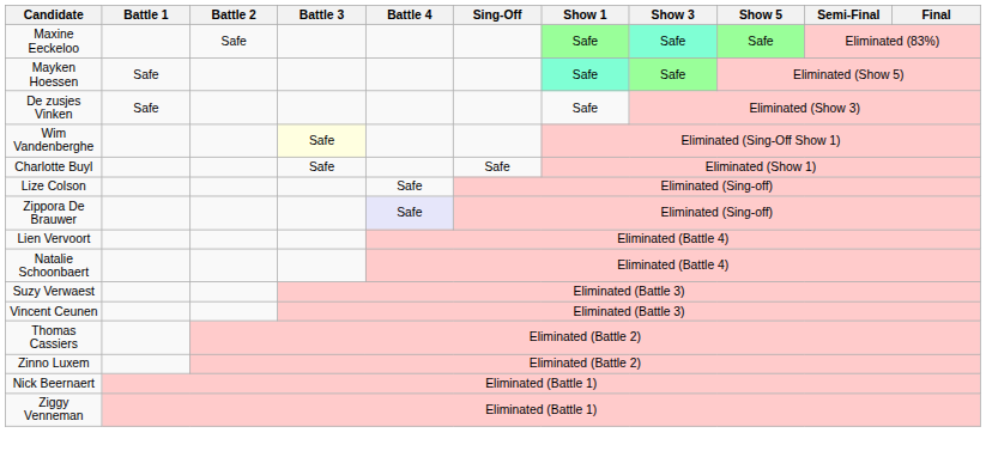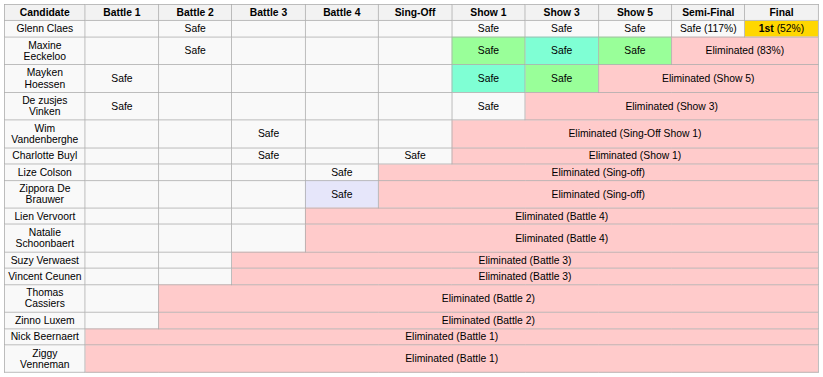 <table class="wikitable" style="text-align:center; font-size:85%">
 <tr>
 <th style="width:100px;">Candidate</th>
 <th style="width:90px;">Battle 1</th>
 <th style="width:90px;">Battle 2</th>
 <th style="width:90px;">Battle 3</th>
 <th style="width:90px;">Battle 4</th>
 <th style="width:90px;">Sing-Off</th>
 <th style="width:90px;">Show 1</th>
 <th style="width:90px;">Show 3</th>
 <th style="width:90px;">Show 5</th>
 <th style="width:90px;">Semi-Final</th>
 <th style="width:90px;">Final</th>
+</tr>
+<tr>
+<td>Glenn Claes</td>
+<td></td>
+<td>Safe</td>
+<td></td>
+<td></td>
+<td></td>
+<td>Safe</td>
+<td>Safe</td>
+<td>Safe</td>
+<td>Safe (117%)</td>
+<td style="background:gold;"><strong>1st</strong> (52%)</td>
 </tr>
 <tr>
 <td>Maxine Eeckeloo</td>
 <td></td>
 <td>Safe</td>
 <td></td>
 <td></td>
 <td></td>
 <td style="background:#9f9;">Safe</td>
 <td style="background:aquamarine">Safe</td>
 <td style="background:#9f9;">Safe</td>
 <td style="background:#ffcbcb" colspan=2>Eliminated (83%)</td>
 </tr>
 <tr>
 <td>Mayken Hoessen</td>
 <td>Safe</td>
 <td></td>
 <td></td>
 <td></td>
 <td></td>
 <td style="background:aquamarine">Safe</td>
 <td style="background:#9f9;">Safe</td>
 <td style="background:#ffcbcb" colspan=3>Eliminated (Show 5)</td>
 </tr>
 <tr>
 <td>De zusjes Vinken</td>
 <td>Safe</td>
 <td></td>
 <td></td>
 <td></td>
 <td></td>
 <td>Safe</td>
 <td style="background:#ffcbcb" colspan=4>Eliminated (Show 3)</td>
 </tr>
 <tr>
 <td>Wim Vandenberghe</td>
 <td></td>
 <td></td>
-<td style="background: lightyellow;">Safe</td>
+<td>Safe</td>
 <td></td>
 <td></td>
 <td style="background:#ffcbcb" colspan=5>Eliminated (Sing-Off Show 1)</td>
 </tr>
 <tr>
 <td>Charlotte Buyl</td>
 <td></td>
 <td></td>
 <td>Safe</td>
 <td></td>
 <td>Safe</td>
 <td style="background:#ffcbcb" colspan=5>Eliminated (Show 1)</td>
 </tr>
 <tr>
 <td>Lize Colson</td>
 <td></td>
 <td></td>
 <td></td>
 <td>Safe</td>
 <td style="background:#ffcbcb" colspan=6>Eliminated (Sing-off)</td>
 </tr>
 <tr>
 <td>Zippora De Brauwer</td>
 <td></td>
 <td></td>
 <td></td>
 <td style="background: lavender;">Safe</td>
 <td style="background:#ffcbcb" colspan=6>Eliminated (Sing-off)</td>
 </tr>
 <tr>
 <td>Lien Vervoort</td>
 <td></td>
 <td></td>
 <td></td>
 <td style="background:#ffcbcb" colspan=7>Eliminated (Battle 4)</td>
 </tr>
 <tr>
 <td>Natalie Schoonbaert</td>
 <td></td>
 <td></td>
 <td></td>
 <td style="background:#ffcbcb" colspan=7>Eliminated (Battle 4)</td>
 </tr>
 <tr>
 <td>Suzy Verwaest</td>
 <td></td>
 <td></td>
 <td style="background:#ffcbcb" colspan=8>Eliminated (Battle 3)</td>
 </tr>
 <tr>
 <td>Vincent Ceunen</td>
 <td></td>
 <td></td>
 <td style="background:#ffcbcb" colspan=8>Eliminated (Battle 3)</td>
 </tr>
 <tr>
 <td>Thomas Cassiers</td>
 <td></td>
 <td style="background:#ffcbcb" colspan=9>Eliminated (Battle 2)</td>
 </tr>
 <tr>
 <td>Zinno Luxem</td>
 <td></td>
 <td style="background:#ffcbcb" colspan=9>Eliminated (Battle 2)</td>
 </tr>
 <tr>
 <td>Nick Beernaert</td>
 <td style="background:#ffcbcb" colspan=10>Eliminated (Battle 1)</td>
 </tr>
 <tr>
 <td>Ziggy Venneman</td>
 <td style="background:#ffcbcb" colspan=10>Eliminated (Battle 1)</td>
 </tr>
 </table>
